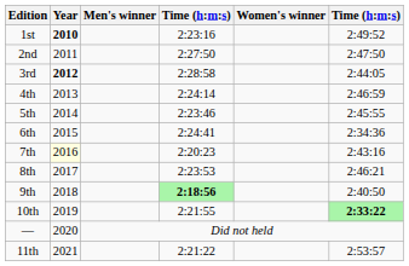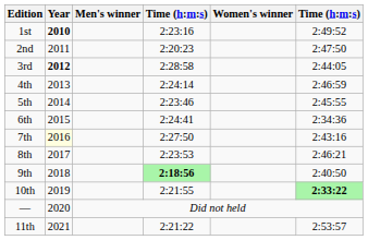 <table class="wikitable" style="text-align:center">
 <tr>
 <th>Edition</th>
 <th>Year</th>
 <th>Men's winner</th>
 <th>Time (<a href='#'>h</a>:<a href='#'>m</a>:<a href='#'>s</a>)</th>
 <th>Women's winner</th>
 <th>Time (<a href='#'>h</a>:<a href='#'>m</a>:<a href='#'>s</a>)</th>
 </tr>
 <tr>
 <td>1st</td>
 <td><strong>2010</strong></td>
 <td align=left></td>
 <td>2:23:16</td>
 <td align=left></td>
 <td>2:49:52</td>
 </tr>
 <tr>
 <td>2nd</td>
 <td>2011</td>
 <td align=left></td>
-<td>2:27:50</td>
+<td>2:20:23</td>
 <td align=left></td>
 <td>2:47:50</td>
 </tr>
 <tr>
 <td>3rd</td>
 <td><strong>2012</strong></td>
 <td align=left></td>
 <td>2:28:58</td>
 <td align=left></td>
 <td>2:44:05</td>
 </tr>
 <tr>
 <td>4th</td>
 <td>2013</td>
 <td align=left></td>
 <td>2:24:14</td>
 <td align=left></td>
 <td>2:46:59</td>
 </tr>
 <tr>
 <td>5th</td>
 <td>2014</td>
 <td align=left></td>
 <td>2:23:46</td>
 <td align=left></td>
 <td>2:45:55</td>
 </tr>
 <tr>
 <td>6th</td>
 <td>2015</td>
 <td align=left></td>
 <td>2:24:41</td>
 <td align=left></td>
 <td>2:34:36</td>
 </tr>
 <tr>
 <td>7th</td>
 <td style="background: lightyellow;">2016</td>
 <td align=left></td>
-<td>2:20:23</td>
+<td>2:27:50</td>
 <td align=left></td>
 <td>2:43:16</td>
 </tr>
 <tr>
 <td>8th</td>
 <td>2017</td>
 <td align=left></td>
 <td>2:23:53</td>
 <td align=left></td>
 <td>2:46:21</td>
 </tr>
 <tr>
 <td>9th</td>
 <td>2018</td>
 <td align=left></td>
 <td bgcolor=#A9F5A9><strong>2:18:56</strong></td>
 <td align=left></td>
 <td>2:40:50</td>
 </tr>
 <tr>
 <td>10th</td>
 <td>2019</td>
 <td align=left></td>
 <td>2:21:55</td>
 <td align=left></td>
 <td bgcolor=#A9F5A9><strong>2:33:22</strong></td>
 </tr>
 <tr>
 <td>—</td>
 <td>2020</td>
 <td colspan=4 align="center"><em>Did not held</em></td>
 </tr>
 <tr>
 <td>11th</td>
 <td>2021</td>
 <td align=left></td>
 <td>2:21:22</td>
 <td align=left></td>
 <td>2:53:57</td>
 </tr>
 </table>
